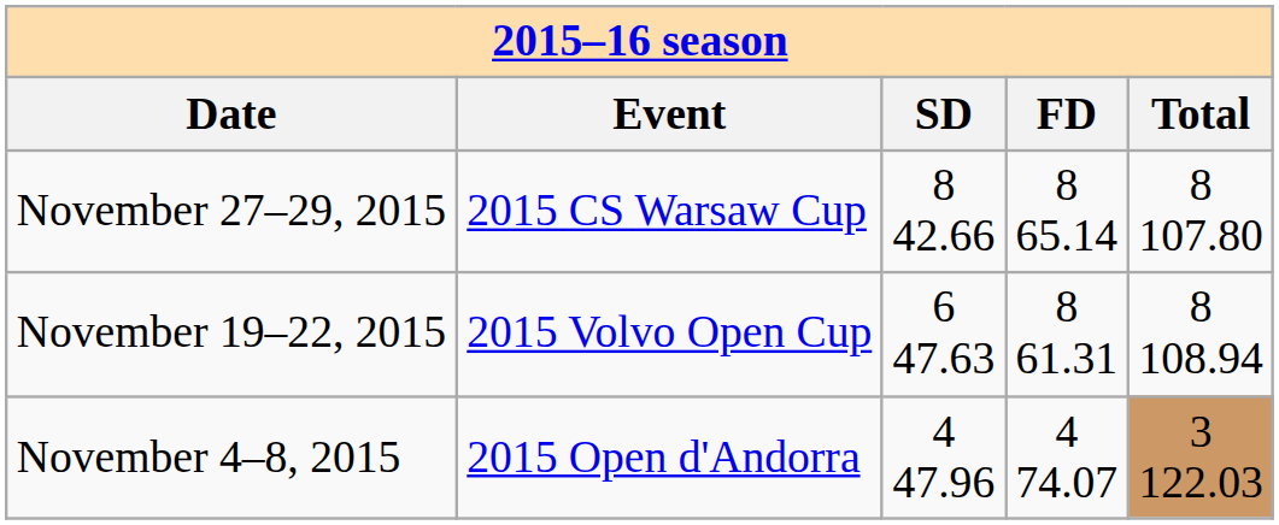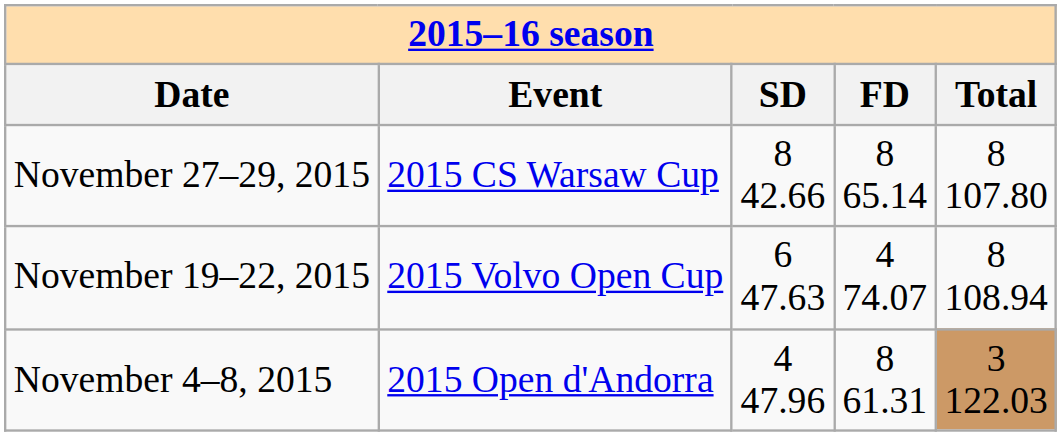 <table class="wikitable">
 <tr>
 <th colspan="5" style="background-color: #ffdead; "><a href='#'>2015–16 season</a></th>
 </tr>
 <tr>
 <th>Date</th>
 <th>Event</th>
 <th>SD</th>
 <th>FD</th>
 <th>Total</th>
 </tr>
 <tr>
 <td>November 27–29, 2015</td>
 <td><a href='#'>2015 CS Warsaw Cup</a></td>
 <td align="center">8 <br> 42.66</td>
 <td align="center">8 <br> 65.14</td>
 <td align="center">8 <br> 107.80</td>
 </tr>
 <tr>
 <td>November 19–22, 2015</td>
 <td><a href='#'>2015 Volvo Open Cup</a></td>
 <td align="center">6 <br> 47.63</td>
-<td align="center">8 <br> 61.31</td>
+<td align="center">4 <br> 74.07</td>
 <td align="center">8 <br> 108.94</td>
 </tr>
 <tr>
 <td>November 4–8, 2015</td>
 <td><a href='#'>2015 Open d'Andorra</a></td>
 <td align="center">4 <br> 47.96</td>
-<td align="center">4 <br> 74.07</td>
+<td align="center">8 <br> 61.31</td>
 <td align="center" bgcolor="cc9966">3 <br> 122.03</td>
 </tr>
 </table>
